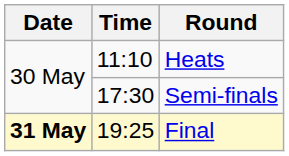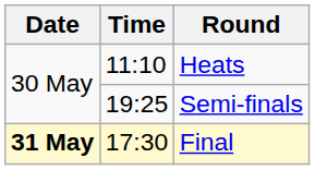 <table class="wikitable">
 <tr>
 <th>Date</th>
 <th>Time</th>
 <th>Round</th>
 </tr>
 <tr>
 <td rowspan="2">30 May</td>
 <td>11:10</td>
 <td><a href='#'>Heats</a></td>
 </tr>
 <tr>
-<td>17:30</td>
+<td>19:25</td>
 <td><a href='#'>Semi-finals</a></td>
 </tr>
 <tr style=background:lemonchiffon>
 <td><strong>31 May</strong></td>
-<td>19:25</td>
+<td>17:30</td>
 <td><a href='#'>Final</a></td>
 </tr>
 </table>
